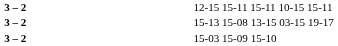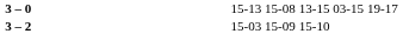 <table width=100% cellspacing=1>
 <tr>
 <th width=20%></th>
 <th width=12%></th>
 <th width=20%></th>
 <th width=33%></th>
 <td></td>
 </tr>
 <tr style=font-size:90%>
 <td align=right></td>
-<td align=center><strong>3 – 2</strong></td>
-<td></td>
-<td>12-15 15-11 15-11 10-15 15-11</td>
-<td></td>
-</tr>
-<tr style=font-size:90%>
-<td align=right></td>
-<td align=center><strong>3 – 2</strong></td>
+<td align=center><strong>3 – 0</strong></td>
 <td></td>
 <td>15-13 15-08 13-15 03-15 19-17</td>
 <td></td>
 </tr>
 <tr style=font-size:90%>
 <td align=right></td>
 <td align=center><strong>3 – 2</strong></td>
 <td></td>
 <td>15-03 15-09 15-10</td>
 </tr>
 </table>
